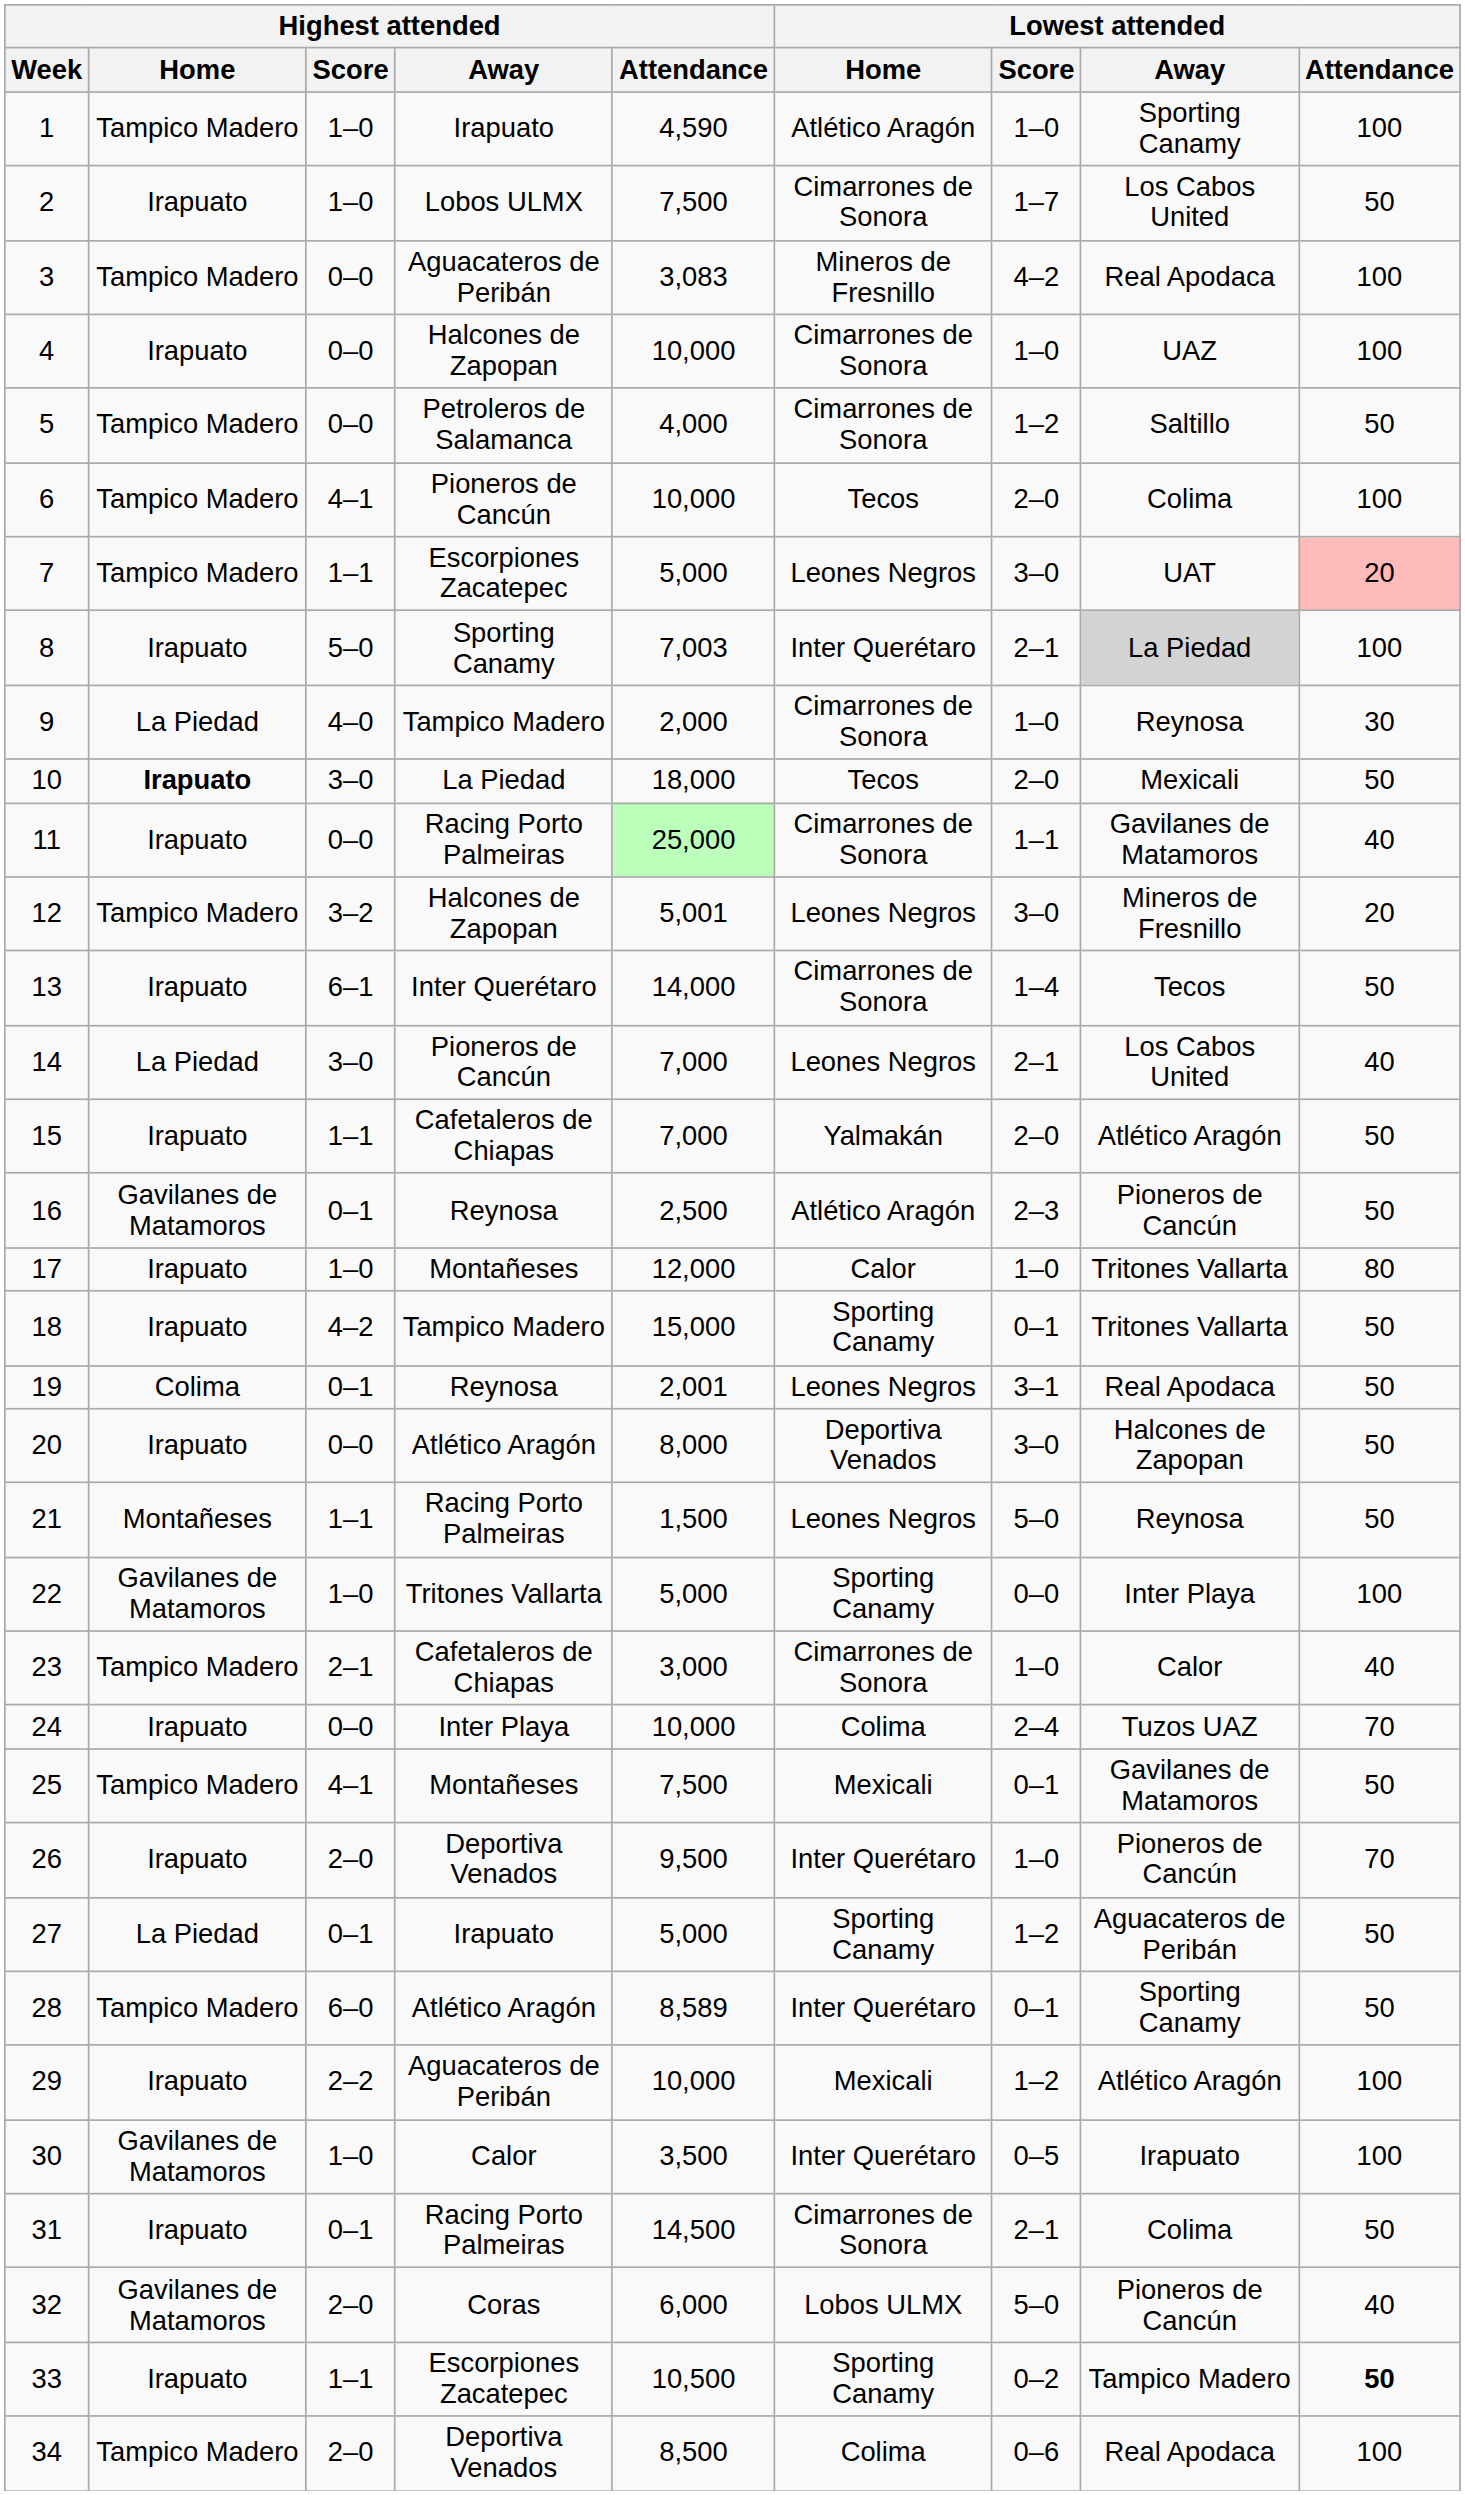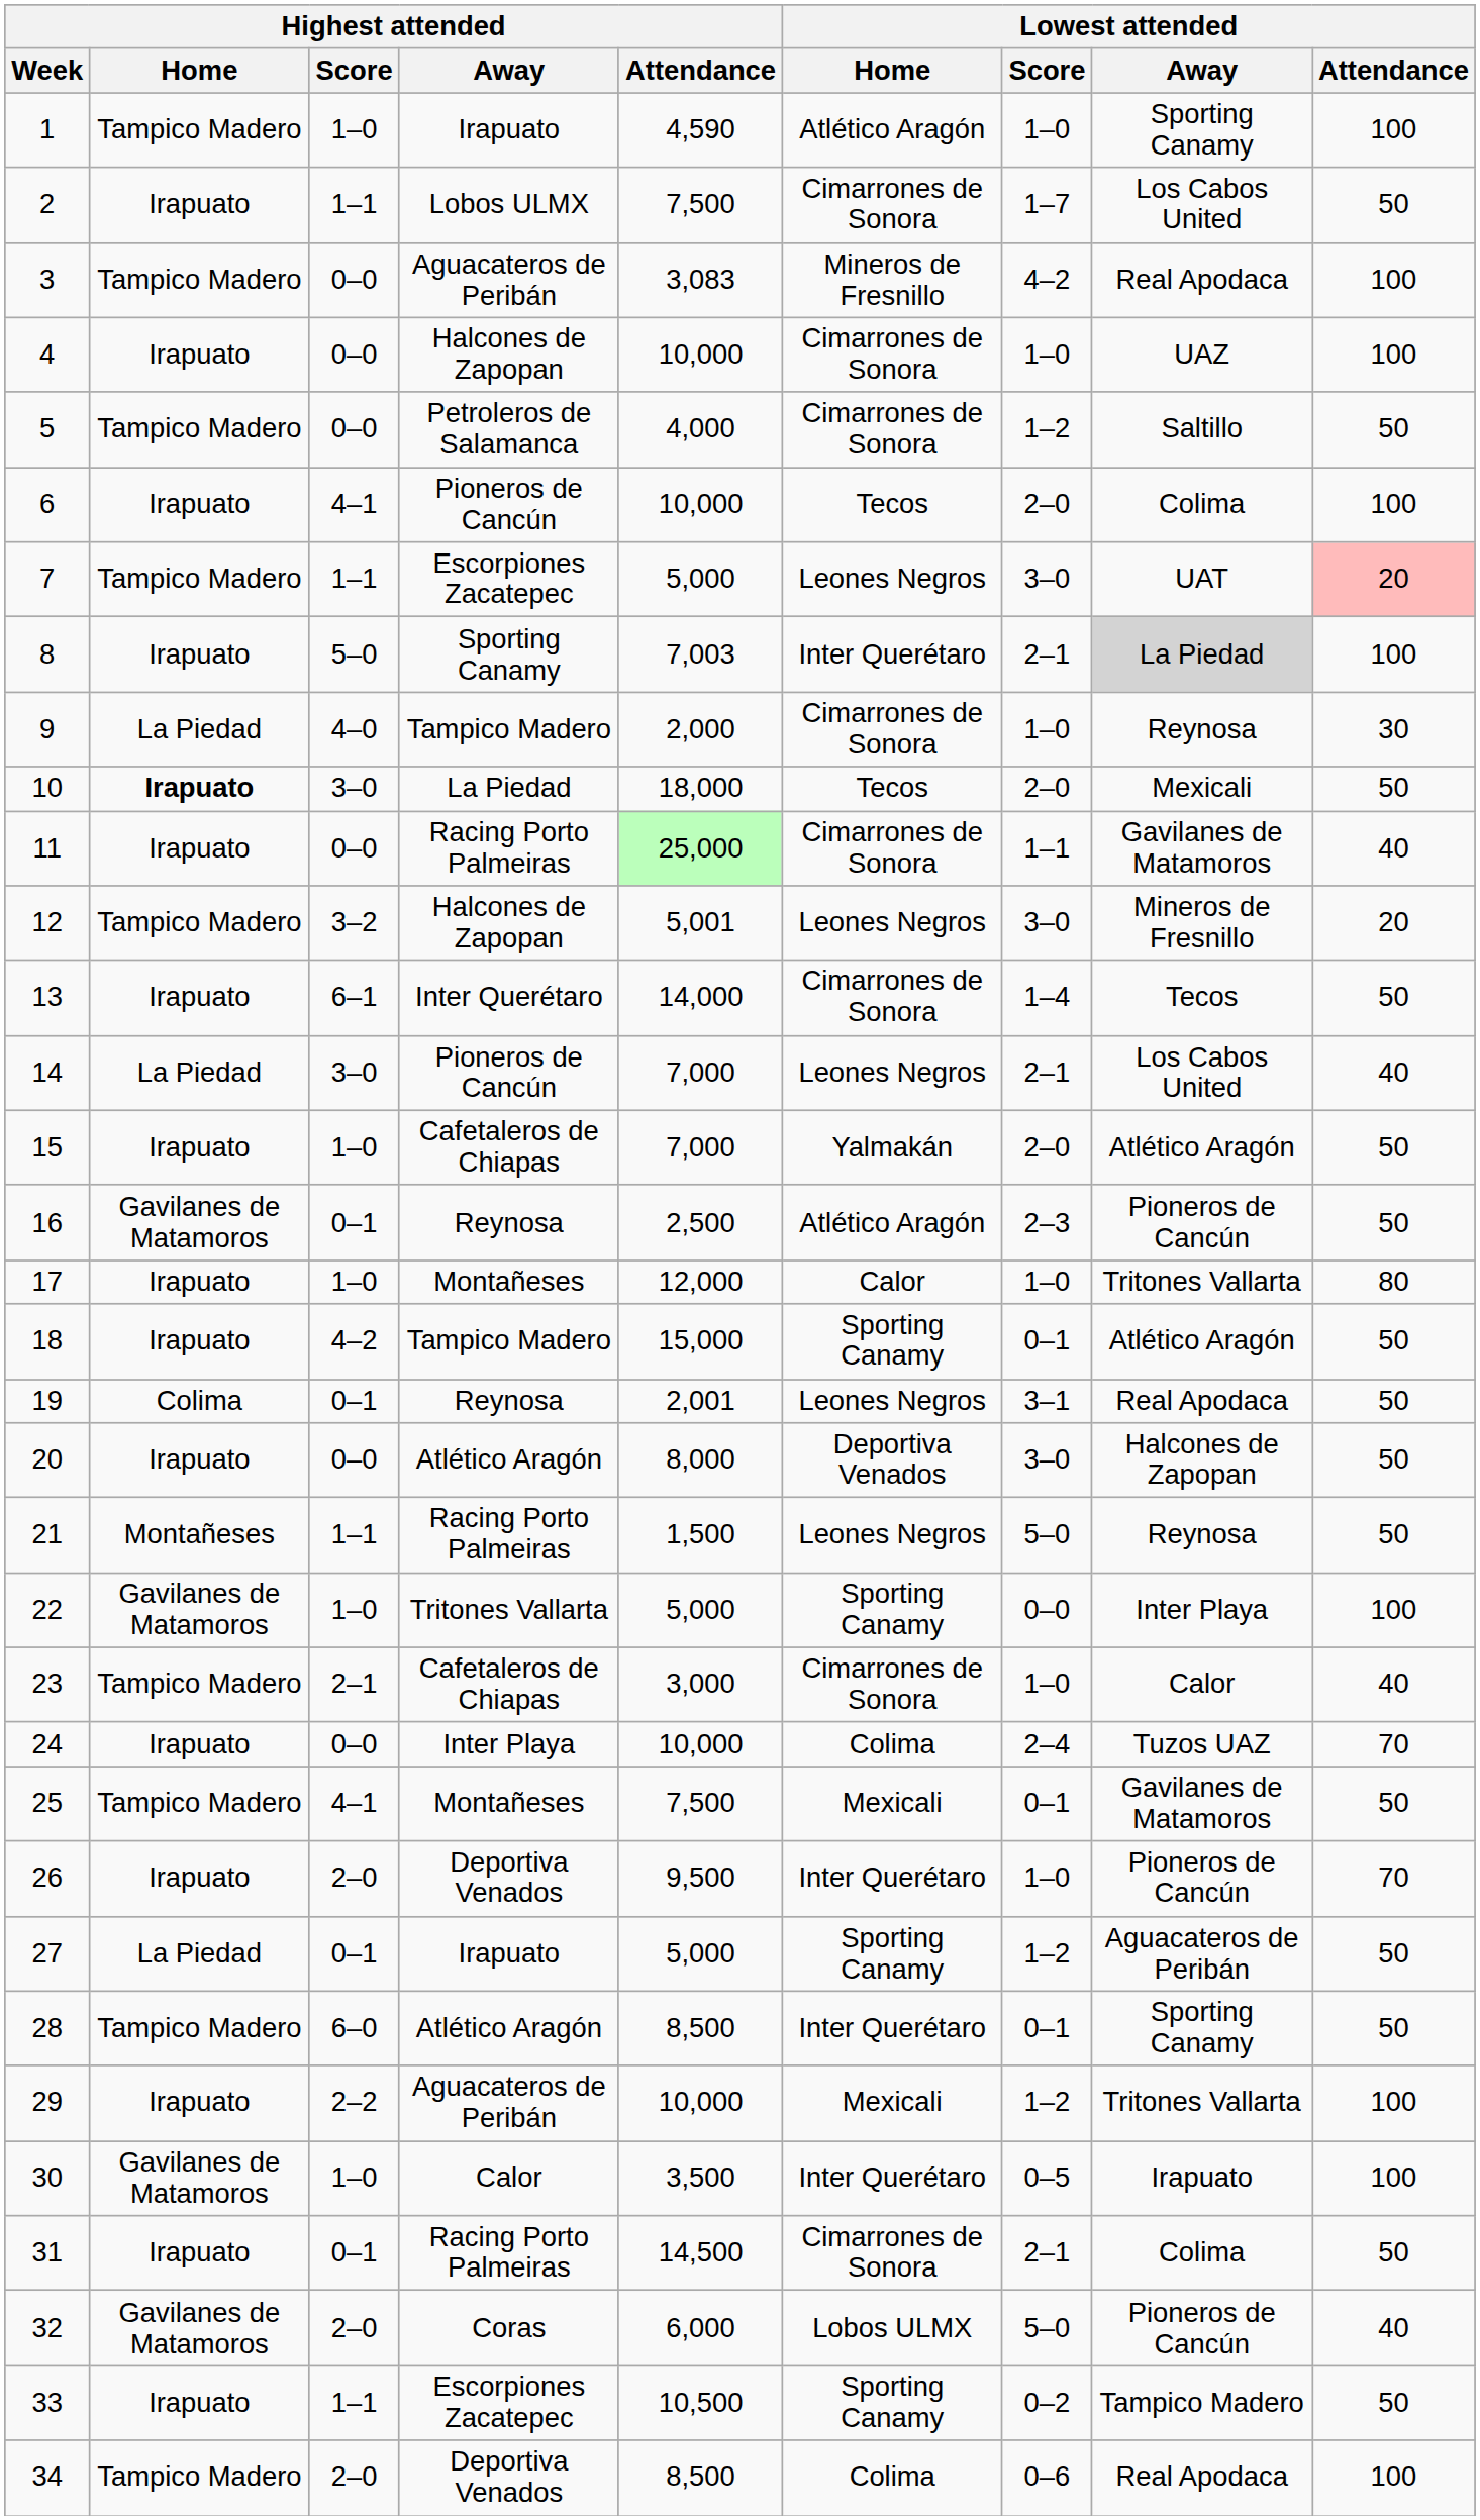 <table class="wikitable" style="text-align:center">
 <tr>
 <th colspan=5>Highest attended</th>
 <th colspan=4>Lowest attended</th>
 </tr>
 <tr>
 <th>Week</th>
 <th class="unsortable" width=120>Home</th>
 <th>Score</th>
 <th class="unsortable" width=120>Away</th>
 <th>Attendance</th>
 <th class="unsortable" width=120>Home</th>
 <th>Score</th>
 <th class="unsortable" width=120>Away</th>
 <th>Attendance</th>
 </tr>
 <tr>
 <td>1</td>
 <td>Tampico Madero</td>
 <td>1–0</td>
 <td>Irapuato</td>
 <td>4,590</td>
 <td>Atlético Aragón</td>
 <td>1–0</td>
 <td>Sporting Canamy</td>
 <td>100</td>
 </tr>
 <tr>
 <td>2</td>
 <td>Irapuato</td>
-<td>1–0</td>
+<td>1–1</td>
 <td>Lobos ULMX</td>
 <td>7,500</td>
 <td>Cimarrones de Sonora</td>
 <td>1–7</td>
 <td>Los Cabos United</td>
 <td>50</td>
 </tr>
 <tr>
 <td>3</td>
 <td>Tampico Madero</td>
 <td>0–0</td>
 <td>Aguacateros de Peribán</td>
 <td>3,083</td>
 <td>Mineros de Fresnillo</td>
 <td>4–2</td>
 <td>Real Apodaca</td>
 <td>100</td>
 </tr>
 <tr>
 <td>4</td>
 <td>Irapuato</td>
 <td>0–0</td>
 <td>Halcones de Zapopan</td>
 <td>10,000</td>
 <td>Cimarrones de Sonora</td>
 <td>1–0</td>
 <td>UAZ</td>
 <td>100</td>
 </tr>
 <tr>
 <td>5</td>
 <td>Tampico Madero</td>
 <td>0–0</td>
 <td>Petroleros de Salamanca</td>
 <td>4,000</td>
 <td>Cimarrones de Sonora</td>
 <td>1–2</td>
 <td>Saltillo</td>
 <td>50</td>
 </tr>
 <tr>
 <td>6</td>
-<td>Tampico Madero</td>
+<td>Irapuato</td>
 <td>4–1</td>
 <td>Pioneros de Cancún</td>
 <td>10,000</td>
 <td>Tecos</td>
 <td>2–0</td>
 <td>Colima</td>
 <td>100</td>
 </tr>
 <tr>
 <td>7</td>
 <td>Tampico Madero</td>
 <td>1–1</td>
 <td>Escorpiones Zacatepec</td>
 <td>5,000</td>
 <td>Leones Negros</td>
 <td>3–0</td>
 <td>UAT</td>
 <td bgcolor=FFBBBB>20</td>
 </tr>
 <tr>
 <td>8</td>
 <td>Irapuato</td>
 <td>5–0</td>
 <td>Sporting Canamy</td>
 <td>7,003</td>
 <td>Inter Querétaro</td>
 <td>2–1</td>
 <td style="background: lightgrey;">La Piedad</td>
 <td>100</td>
 </tr>
 <tr>
 <td>9</td>
 <td>La Piedad</td>
 <td>4–0</td>
 <td>Tampico Madero</td>
 <td>2,000</td>
 <td>Cimarrones de Sonora</td>
 <td>1–0</td>
 <td>Reynosa</td>
 <td>30</td>
 </tr>
 <tr>
 <td>10</td>
 <td><strong>Irapuato</strong></td>
 <td>3–0</td>
 <td>La Piedad</td>
 <td>18,000</td>
 <td>Tecos</td>
 <td>2–0</td>
 <td>Mexicali</td>
 <td>50</td>
 </tr>
 <tr>
 <td>11</td>
 <td>Irapuato</td>
 <td>0–0</td>
 <td>Racing Porto Palmeiras</td>
 <td bgcolor=BBFFBB>25,000</td>
 <td>Cimarrones de Sonora</td>
 <td>1–1</td>
 <td>Gavilanes de Matamoros</td>
 <td>40</td>
 </tr>
 <tr>
 <td>12</td>
 <td>Tampico Madero</td>
 <td>3–2</td>
 <td>Halcones de Zapopan</td>
 <td>5,001</td>
 <td>Leones Negros</td>
 <td>3–0</td>
 <td>Mineros de Fresnillo</td>
 <td>20</td>
 </tr>
 <tr>
 <td>13</td>
 <td>Irapuato</td>
 <td>6–1</td>
 <td>Inter Querétaro</td>
 <td>14,000</td>
 <td>Cimarrones de Sonora</td>
 <td>1–4</td>
 <td>Tecos</td>
 <td>50</td>
 </tr>
 <tr>
 <td>14</td>
 <td>La Piedad</td>
 <td>3–0</td>
 <td>Pioneros de Cancún</td>
 <td>7,000</td>
 <td>Leones Negros</td>
 <td>2–1</td>
 <td>Los Cabos United</td>
 <td>40</td>
 </tr>
 <tr>
 <td>15</td>
 <td>Irapuato</td>
-<td>1–1</td>
+<td>1–0</td>
 <td>Cafetaleros de Chiapas</td>
 <td>7,000</td>
 <td>Yalmakán</td>
 <td>2–0</td>
 <td>Atlético Aragón</td>
 <td>50</td>
 </tr>
 <tr>
 <td>16</td>
 <td>Gavilanes de Matamoros</td>
 <td>0–1</td>
 <td>Reynosa</td>
 <td>2,500</td>
 <td>Atlético Aragón</td>
 <td>2–3</td>
 <td>Pioneros de Cancún</td>
 <td>50</td>
 </tr>
 <tr>
 <td>17</td>
 <td>Irapuato</td>
 <td>1–0</td>
 <td>Montañeses</td>
 <td>12,000</td>
 <td>Calor</td>
 <td>1–0</td>
 <td>Tritones Vallarta</td>
 <td>80</td>
 </tr>
 <tr>
 <td>18</td>
 <td>Irapuato</td>
 <td>4–2</td>
 <td>Tampico Madero</td>
 <td>15,000</td>
 <td>Sporting Canamy</td>
 <td>0–1</td>
-<td>Tritones Vallarta</td>
+<td>Atlético Aragón</td>
 <td>50</td>
 </tr>
 <tr>
 <td>19</td>
 <td>Colima</td>
 <td>0–1</td>
 <td>Reynosa</td>
 <td>2,001</td>
 <td>Leones Negros</td>
 <td>3–1</td>
 <td>Real Apodaca</td>
 <td>50</td>
 </tr>
 <tr>
 <td>20</td>
 <td>Irapuato</td>
 <td>0–0</td>
 <td>Atlético Aragón</td>
 <td>8,000</td>
 <td>Deportiva Venados</td>
 <td>3–0</td>
 <td>Halcones de Zapopan</td>
 <td>50</td>
 </tr>
 <tr>
 <td>21</td>
 <td>Montañeses</td>
 <td>1–1</td>
 <td>Racing Porto Palmeiras</td>
 <td>1,500</td>
 <td>Leones Negros</td>
 <td>5–0</td>
 <td>Reynosa</td>
 <td>50</td>
 </tr>
 <tr>
 <td>22</td>
 <td>Gavilanes de Matamoros</td>
 <td>1–0</td>
 <td>Tritones Vallarta</td>
 <td>5,000</td>
 <td>Sporting Canamy</td>
 <td>0–0</td>
 <td>Inter Playa</td>
 <td>100</td>
 </tr>
 <tr>
 <td>23</td>
 <td>Tampico Madero</td>
 <td>2–1</td>
 <td>Cafetaleros de Chiapas</td>
 <td>3,000</td>
 <td>Cimarrones de Sonora</td>
 <td>1–0</td>
 <td>Calor</td>
 <td>40</td>
 </tr>
 <tr>
 <td>24</td>
 <td>Irapuato</td>
 <td>0–0</td>
 <td>Inter Playa</td>
 <td>10,000</td>
 <td>Colima</td>
 <td>2–4</td>
 <td>Tuzos UAZ</td>
 <td>70</td>
 </tr>
 <tr>
 <td>25</td>
 <td>Tampico Madero</td>
 <td>4–1</td>
 <td>Montañeses</td>
 <td>7,500</td>
 <td>Mexicali</td>
 <td>0–1</td>
 <td>Gavilanes de Matamoros</td>
 <td>50</td>
 </tr>
 <tr>
 <td>26</td>
 <td>Irapuato</td>
 <td>2–0</td>
 <td>Deportiva Venados</td>
 <td>9,500</td>
 <td>Inter Querétaro</td>
 <td>1–0</td>
 <td>Pioneros de Cancún</td>
 <td>70</td>
 </tr>
 <tr>
 <td>27</td>
 <td>La Piedad</td>
 <td>0–1</td>
 <td>Irapuato</td>
 <td>5,000</td>
 <td>Sporting Canamy</td>
 <td>1–2</td>
 <td>Aguacateros de Peribán</td>
 <td>50</td>
 </tr>
 <tr>
 <td>28</td>
 <td>Tampico Madero</td>
 <td>6–0</td>
 <td>Atlético Aragón</td>
-<td>8,589</td>
+<td>8,500</td>
 <td>Inter Querétaro</td>
 <td>0–1</td>
 <td>Sporting Canamy</td>
 <td>50</td>
 </tr>
 <tr>
 <td>29</td>
 <td>Irapuato</td>
 <td>2–2</td>
 <td>Aguacateros de Peribán</td>
 <td>10,000</td>
 <td>Mexicali</td>
 <td>1–2</td>
-<td>Atlético Aragón</td>
+<td>Tritones Vallarta</td>
 <td>100</td>
 </tr>
 <tr>
 <td>30</td>
 <td>Gavilanes de Matamoros</td>
 <td>1–0</td>
 <td>Calor</td>
 <td>3,500</td>
 <td>Inter Querétaro</td>
 <td>0–5</td>
 <td>Irapuato</td>
 <td>100</td>
 </tr>
 <tr>
 <td>31</td>
 <td>Irapuato</td>
 <td>0–1</td>
 <td>Racing Porto Palmeiras</td>
 <td>14,500</td>
 <td>Cimarrones de Sonora</td>
 <td>2–1</td>
 <td>Colima</td>
 <td>50</td>
 </tr>
 <tr>
 <td>32</td>
 <td>Gavilanes de Matamoros</td>
 <td>2–0</td>
 <td>Coras</td>
 <td>6,000</td>
 <td>Lobos ULMX</td>
 <td>5–0</td>
 <td>Pioneros de Cancún</td>
 <td>40</td>
 </tr>
 <tr>
 <td>33</td>
 <td>Irapuato</td>
 <td>1–1</td>
 <td>Escorpiones Zacatepec</td>
 <td>10,500</td>
 <td>Sporting Canamy</td>
 <td>0–2</td>
 <td>Tampico Madero</td>
-<td><strong>50</strong></td>
+<td>50</td>
 </tr>
 <tr>
 <td>34</td>
 <td>Tampico Madero</td>
 <td>2–0</td>
 <td>Deportiva Venados</td>
 <td>8,500</td>
 <td>Colima</td>
 <td>0–6</td>
 <td>Real Apodaca</td>
 <td>100</td>
 </tr>
 </table>
